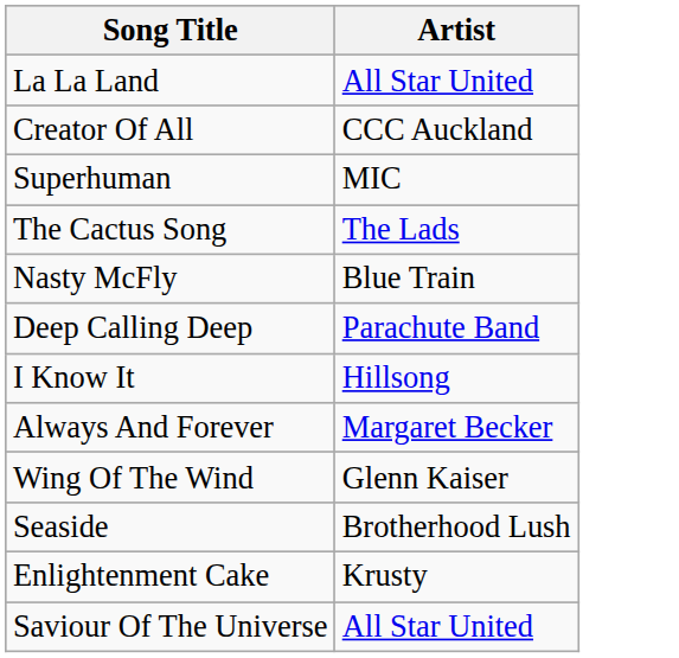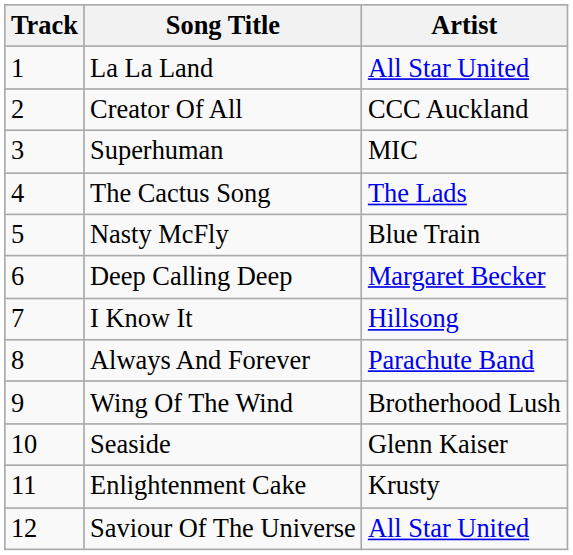 <table class="wikitable">
 <tr>
+<th>Track</th>
 <th>Song Title</th>
 <th>Artist</th>
 </tr>
 <tr>
+<td>1</td>
 <td>La La Land</td>
 <td><a href='#'>All Star United</a></td>
 </tr>
 <tr>
+<td>2</td>
 <td>Creator Of All</td>
 <td>CCC Auckland</td>
 </tr>
 <tr>
+<td>3</td>
 <td>Superhuman</td>
 <td>MIC</td>
 </tr>
 <tr>
+<td>4</td>
 <td>The Cactus Song</td>
 <td><a href='#'>The Lads</a></td>
 </tr>
 <tr>
+<td>5</td>
 <td>Nasty McFly</td>
 <td>Blue Train</td>
 </tr>
 <tr>
+<td>6</td>
 <td>Deep Calling Deep</td>
-<td><a href='#'>Parachute Band</a></td>
+<td><a href='#'>Margaret Becker</a></td>
 </tr>
 <tr>
+<td>7</td>
 <td>I Know It</td>
 <td><a href='#'>Hillsong</a></td>
 </tr>
 <tr>
+<td>8</td>
 <td>Always And Forever</td>
-<td><a href='#'>Margaret Becker</a></td>
+<td><a href='#'>Parachute Band</a></td>
 </tr>
 <tr>
+<td>9</td>
 <td>Wing Of The Wind</td>
+<td>Brotherhood Lush</td>
+</tr>
+<tr>
+<td>10</td>
+<td>Seaside</td>
 <td>Glenn Kaiser</td>
 </tr>
 <tr>
-<td>Seaside</td>
-<td>Brotherhood Lush</td>
-</tr>
-<tr>
+<td>11</td>
 <td>Enlightenment Cake</td>
 <td>Krusty</td>
 </tr>
 <tr>
+<td>12</td>
 <td>Saviour Of The Universe</td>
 <td><a href='#'>All Star United</a></td>
 </tr>
 </table>
